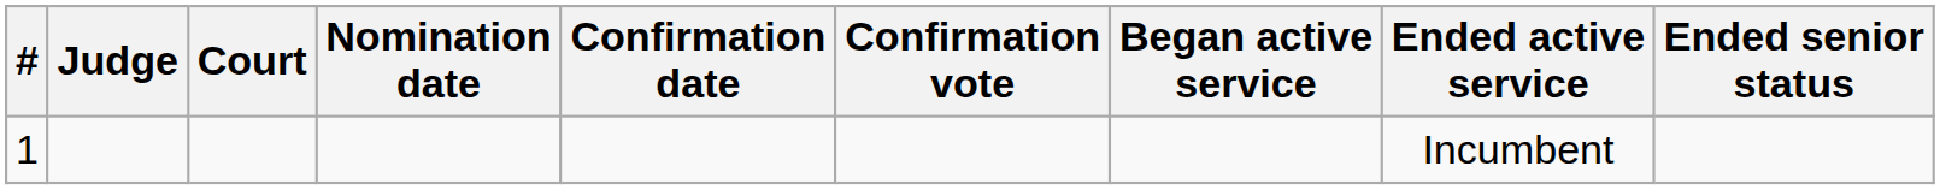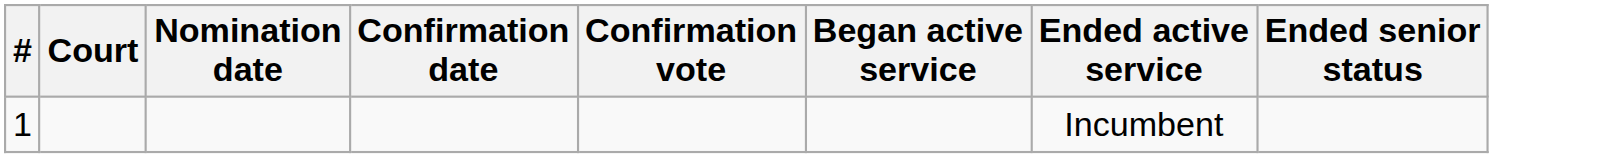 <table class="sortable wikitable">
 <tr>
 <th>#</th>
-<th>Judge</th>
 <th>Court<br></th>
 <th>Nomination<br>date</th>
 <th>Confirmation<br>date</th>
 <th>Confirmation<br>vote</th>
 <th>Began active<br>service</th>
 <th>Ended active<br>service</th>
 <th>Ended senior<br>status</th>
 </tr>
 <tr>
 <td>1</td>
 <td></td>
 <td></td>
 <td></td>
-<td></td>
 <td align=center></td>
 <td align=center></td>
 <td align=center>Incumbent</td>
 <td align=center></td>
 </tr>
 </table>
